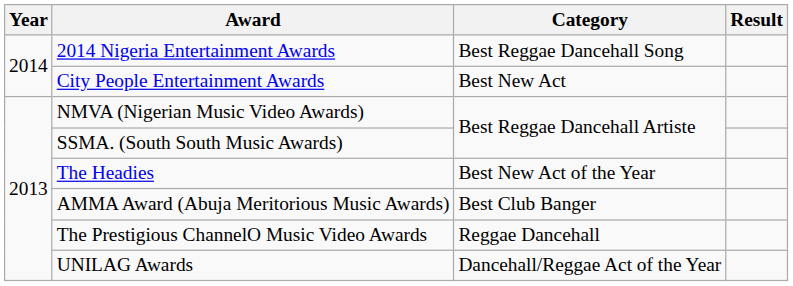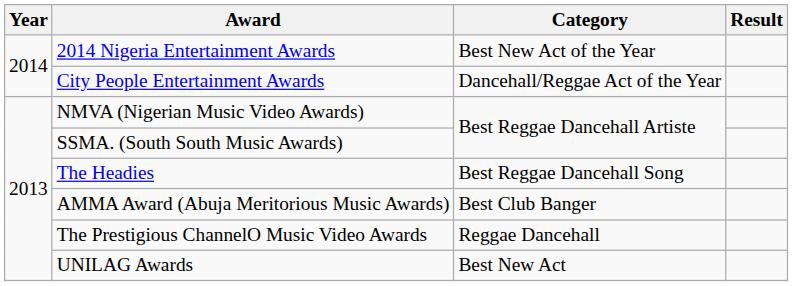 <table class="wikitable plainrowheaders sortable">
 <tr>
 <th>Year</th>
 <th>Award</th>
 <th>Category</th>
 <th>Result</th>
 </tr>
 <tr>
 <td rowspan="2">2014</td>
 <td><a href='#'>2014 Nigeria Entertainment Awards</a></td>
-<td>Best Reggae Dancehall Song</td>
+<td>Best New Act of the Year </td>
 <td></td>
 </tr>
 <tr>
 <td><a href='#'>City People Entertainment Awards</a></td>
-<td>Best New Act</td>
+<td>Dancehall/Reggae Act of the Year</td>
 <td></td>
 </tr>
 <tr>
 <td rowspan="6">2013</td>
 <td>NMVA (Nigerian Music Video Awards)</td>
 <td rowspan="2">Best Reggae Dancehall Artiste</td>
 <td></td>
 </tr>
 <tr>
 <td>SSMA. (South South Music Awards)</td>
 <td></td>
 </tr>
 <tr>
 <td><a href='#'>The Headies</a></td>
-<td>Best New Act of the Year </td>
+<td>Best Reggae Dancehall Song</td>
 <td></td>
 </tr>
 <tr>
 <td>AMMA Award (Abuja Meritorious Music Awards)</td>
 <td>Best Club Banger</td>
 <td></td>
 </tr>
 <tr>
 <td>The Prestigious ChannelO Music Video Awards</td>
 <td>Reggae Dancehall</td>
 <td></td>
 </tr>
 <tr>
 <td>UNILAG Awards</td>
-<td>Dancehall/Reggae Act of the Year</td>
+<td>Best New Act</td>
 <td></td>
 </tr>
 </table>
